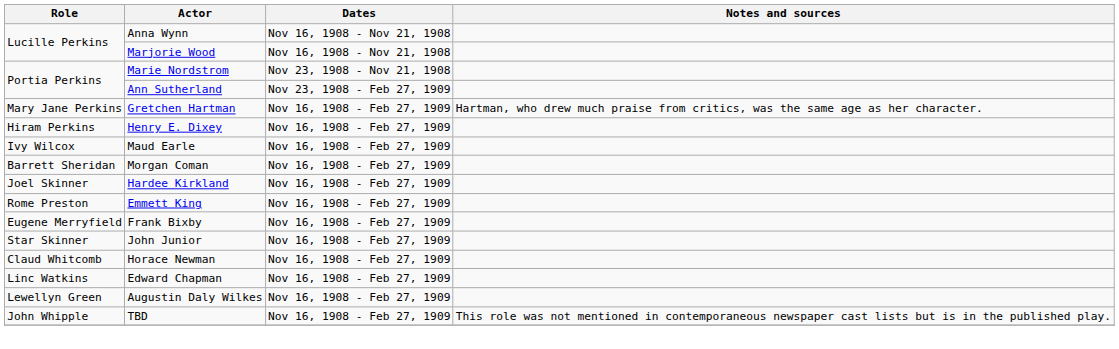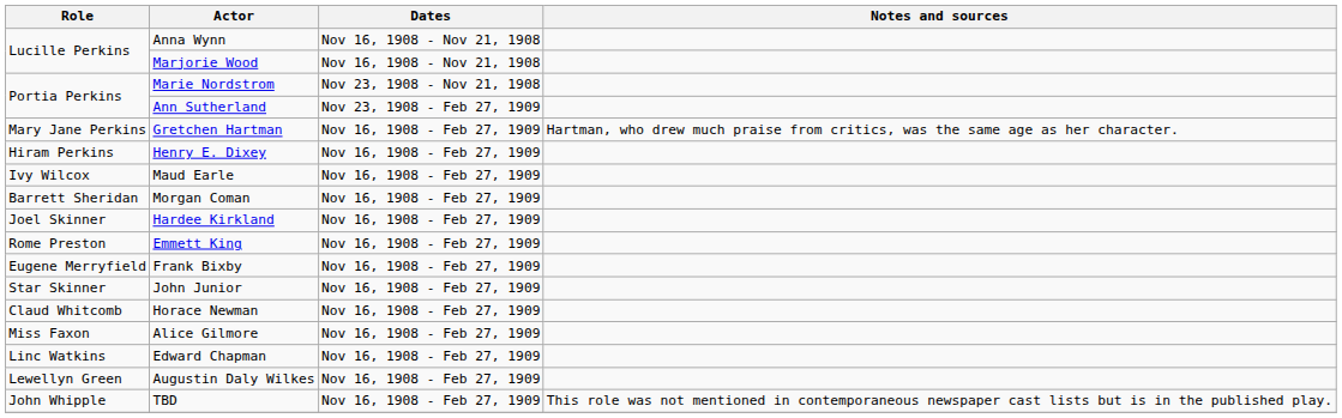 <table class="wikitable sortable plainrowheaders" style="font-size: 90%">
 <tr>
 <th scope="col">Role</th>
 <th scope="col">Actor</th>
 <th scope="col">Dates</th>
 <th scope="col">Notes and sources</th>
 </tr>
 <tr>
 <td rowspan=2>Lucille Perkins</td>
 <td>Anna Wynn</td>
 <td>Nov 16, 1908 - Nov 21, 1908</td>
 <td></td>
 </tr>
 <tr>
 <td><a href='#'>Marjorie Wood</a></td>
 <td>Nov 16, 1908 - Nov 21, 1908</td>
 <td></td>
 </tr>
 <tr>
 <td rowspan=2>Portia Perkins</td>
 <td><a href='#'>Marie Nordstrom</a></td>
 <td>Nov 23, 1908 - Nov 21, 1908</td>
 <td></td>
 </tr>
 <tr>
 <td><a href='#'>Ann Sutherland</a></td>
 <td>Nov 23, 1908 - Feb 27, 1909</td>
 <td></td>
 </tr>
 <tr>
 <td>Mary Jane Perkins</td>
 <td><a href='#'>Gretchen Hartman</a></td>
 <td>Nov 16, 1908 - Feb 27, 1909</td>
 <td>Hartman, who drew much praise from critics, was the same age as her character.</td>
 </tr>
 <tr>
 <td>Hiram Perkins</td>
 <td><a href='#'>Henry E. Dixey</a></td>
 <td>Nov 16, 1908 - Feb 27, 1909</td>
 <td></td>
 </tr>
 <tr>
 <td>Ivy Wilcox</td>
 <td>Maud Earle</td>
 <td>Nov 16, 1908 - Feb 27, 1909</td>
 <td></td>
 </tr>
 <tr>
 <td>Barrett Sheridan</td>
 <td>Morgan Coman</td>
 <td>Nov 16, 1908 - Feb 27, 1909</td>
 <td></td>
 </tr>
 <tr>
 <td>Joel Skinner</td>
 <td><a href='#'>Hardee Kirkland</a></td>
 <td>Nov 16, 1908 - Feb 27, 1909</td>
 <td></td>
 </tr>
 <tr>
 <td>Rome Preston</td>
 <td><a href='#'>Emmett King</a></td>
 <td>Nov 16, 1908 - Feb 27, 1909</td>
 <td></td>
 </tr>
 <tr>
 <td>Eugene Merryfield</td>
 <td>Frank Bixby</td>
 <td>Nov 16, 1908 - Feb 27, 1909</td>
 <td></td>
 </tr>
 <tr>
 <td>Star Skinner</td>
 <td>John Junior</td>
 <td>Nov 16, 1908 - Feb 27, 1909</td>
 <td></td>
 </tr>
 <tr>
 <td>Claud Whitcomb</td>
 <td>Horace Newman</td>
 <td>Nov 16, 1908 - Feb 27, 1909</td>
 <td></td>
 </tr>
 <tr>
+<td>Miss Faxon</td>
+<td>Alice Gilmore</td>
+<td>Nov 16, 1908 - Feb 27, 1909</td>
+<td></td>
+</tr>
+<tr>
 <td>Linc Watkins</td>
 <td>Edward Chapman</td>
 <td>Nov 16, 1908 - Feb 27, 1909</td>
 <td></td>
 </tr>
 <tr>
 <td>Lewellyn Green</td>
 <td>Augustin Daly Wilkes</td>
 <td>Nov 16, 1908 - Feb 27, 1909</td>
 <td></td>
 </tr>
 <tr>
 <td>John Whipple</td>
 <td>TBD</td>
 <td>Nov 16, 1908 - Feb 27, 1909</td>
 <td>This role was not mentioned in contemporaneous newspaper cast lists but is in the published play.</td>
 </tr>
 <tr>
 </tr>
 </table>
